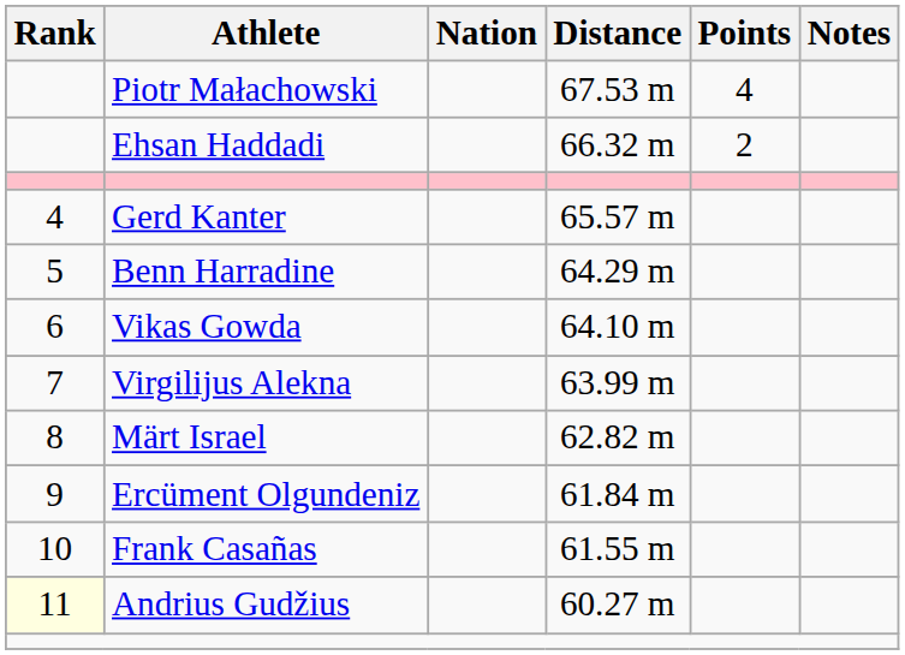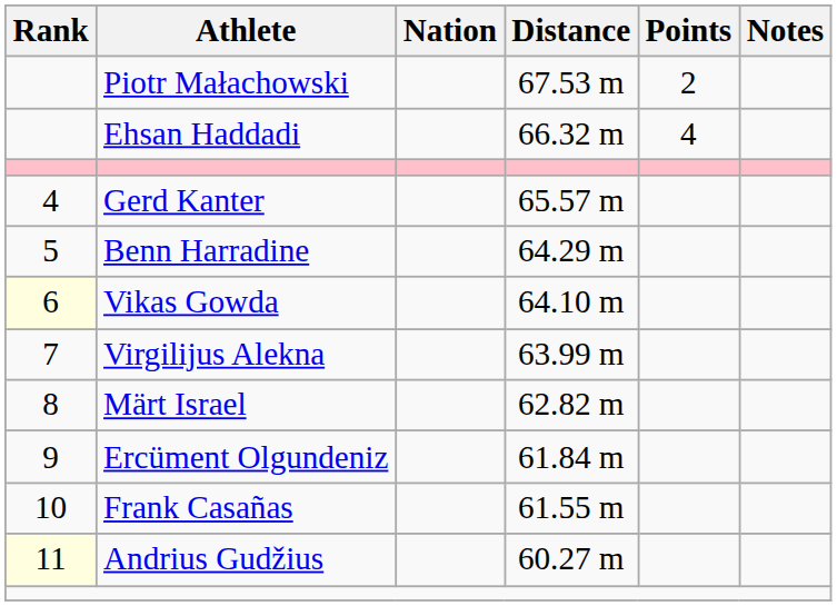 <table class="wikitable mw-datatable sortable" style="text-align:center;">
 <tr>
 <th>Rank</th>
 <th>Athlete</th>
 <th>Nation</th>
 <th>Distance</th>
 <th>Points</th>
 <th>Notes</th>
 </tr>
 <tr>
 <td></td>
 <td align=left><a href='#'>Piotr Małachowski</a></td>
 <td align=left></td>
 <td>67.53 m</td>
-<td>4</td>
+<td>2</td>
 <td></td>
 </tr>
 <tr>
 <td></td>
 <td align=left><a href='#'>Ehsan Haddadi</a></td>
 <td align=left></td>
 <td>66.32 m</td>
-<td>2</td>
+<td>4</td>
 <td></td>
 </tr>
 <tr bgcolor=pink>
 <td></td>
 <td align=left></td>
 <td align=left></td>
 <td></td>
 <td></td>
 <td></td>
 </tr>
 <tr>
 <td>4</td>
 <td align=left><a href='#'>Gerd Kanter</a></td>
 <td align=left></td>
 <td>65.57 m</td>
 <td></td>
 <td></td>
 </tr>
 <tr>
 <td>5</td>
 <td align=left><a href='#'>Benn Harradine</a></td>
 <td align=left></td>
 <td>64.29 m</td>
 <td></td>
 <td></td>
 </tr>
 <tr>
-<td>6</td>
+<td style="background: lightyellow;">6</td>
 <td align=left><a href='#'>Vikas Gowda</a></td>
 <td align=left></td>
 <td>64.10 m</td>
 <td></td>
 <td></td>
 </tr>
 <tr>
 <td>7</td>
 <td align=left><a href='#'>Virgilijus Alekna</a></td>
 <td align=left></td>
 <td>63.99 m</td>
 <td></td>
 <td></td>
 </tr>
 <tr>
 <td>8</td>
 <td align=left><a href='#'>Märt Israel</a></td>
 <td align=left></td>
 <td>62.82 m</td>
 <td></td>
 <td></td>
 </tr>
 <tr>
 <td>9</td>
 <td align=left><a href='#'>Ercüment Olgundeniz</a></td>
 <td align=left></td>
 <td>61.84 m</td>
 <td></td>
 <td></td>
 </tr>
 <tr>
 <td>10</td>
 <td align=left><a href='#'>Frank Casañas</a></td>
 <td align=left></td>
 <td>61.55 m</td>
 <td></td>
 <td></td>
 </tr>
 <tr>
 <td style="background: lightyellow;">11</td>
 <td align=left><a href='#'>Andrius Gudžius</a></td>
 <td align=left></td>
 <td>60.27 m</td>
 <td></td>
 <td></td>
 </tr>
 <tr class="sortbottom">
 <td colspan=6></td>
 </tr>
 </table>
